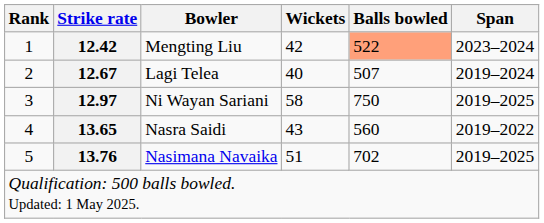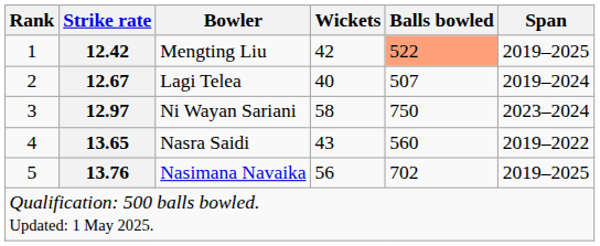 <table class="wikitable sortable">
 <tr>
 <th>Rank</th>
 <th><a href='#'>Strike rate</a></th>
 <th>Bowler</th>
 <th>Wickets</th>
 <th>Balls bowled</th>
 <th>Span</th>
 </tr>
 <tr>
 <td align=center>1</td>
 <th scope="row">12.42</th>
 <td> Mengting Liu</td>
 <td>42</td>
 <td style="background: lightsalmon;">522</td>
-<td>2023–2024</td>
+<td>2019–2025</td>
 </tr>
 <tr>
 <td align=center>2</td>
 <th scope="row">12.67</th>
 <td> Lagi Telea</td>
 <td>40</td>
 <td>507</td>
 <td>2019–2024</td>
 </tr>
 <tr>
 <td align=center>3</td>
 <th scope="row">12.97</th>
 <td> Ni Wayan Sariani</td>
 <td>58</td>
 <td>750</td>
-<td>2019–2025</td>
+<td>2023–2024</td>
 </tr>
 <tr>
 <td align="center">4</td>
 <th scope="row">13.65</th>
 <td> Nasra Saidi</td>
 <td>43</td>
 <td>560</td>
 <td>2019–2022</td>
 </tr>
 <tr>
 <td align="center">5</td>
 <th scope="row">13.76</th>
 <td> <a href='#'>Nasimana Navaika</a></td>
-<td>51</td>
+<td>56</td>
 <td>702</td>
 <td>2019–2025</td>
 </tr>
 <tr class="sortbottom">
 <td colspan="6" scope="row" style="text-align:left;"><em>Qualification: 500 balls bowled.</em><br><small>Updated: 1 May 2025.</small></td>
 </tr>
 </table>
